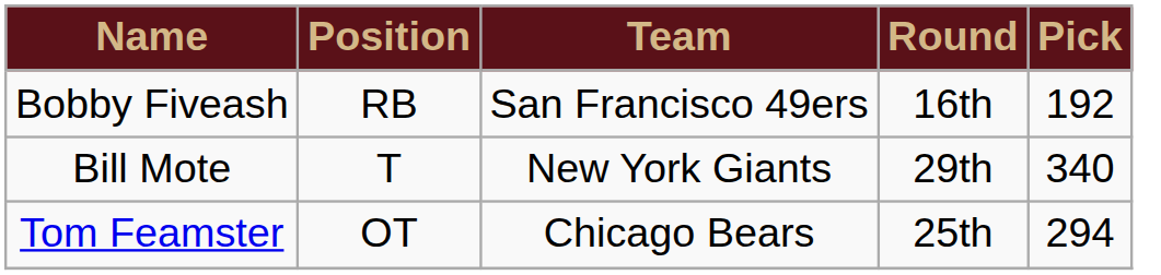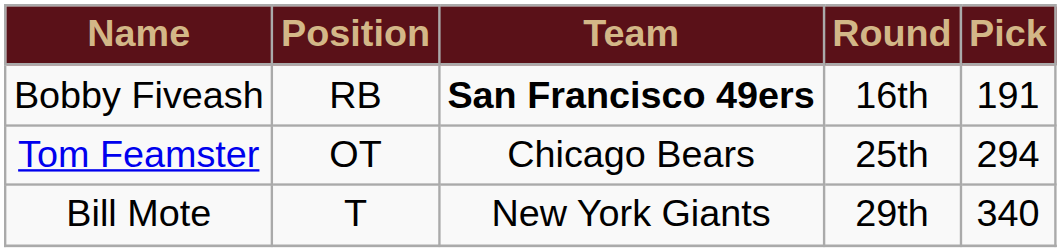 <table class="wikitable" style="text-align: center;">
 <tr>
 <th style="background:#5a1118; color:#d3b787;">Name</th>
 <th style="background:#5a1118; color:#d3b787;">Position</th>
 <th style="background:#5a1118; color:#d3b787;">Team</th>
 <th style="background:#5a1118; color:#d3b787;">Round</th>
 <th style="background:#5a1118; color:#d3b787;">Pick</th>
 </tr>
 <tr>
 <td>Bobby Fiveash</td>
 <td>RB</td>
-<td>San Francisco 49ers</td>
+<td><strong>San Francisco 49ers</strong></td>
 <td>16th</td>
-<td>192</td>
+<td>191</td>
+</tr>
+<tr>
+<td><a href='#'>Tom Feamster</a></td>
+<td>OT</td>
+<td>Chicago Bears</td>
+<td>25th</td>
+<td>294</td>
 </tr>
 <tr>
 <td>Bill Mote</td>
 <td>T</td>
 <td>New York Giants</td>
 <td>29th</td>
 <td>340</td>
 </tr>
 <tr>
-<td><a href='#'>Tom Feamster</a></td>
-<td>OT</td>
-<td>Chicago Bears</td>
-<td>25th</td>
-<td>294</td>
-</tr>
-<tr>
 </tr>
 </table>
